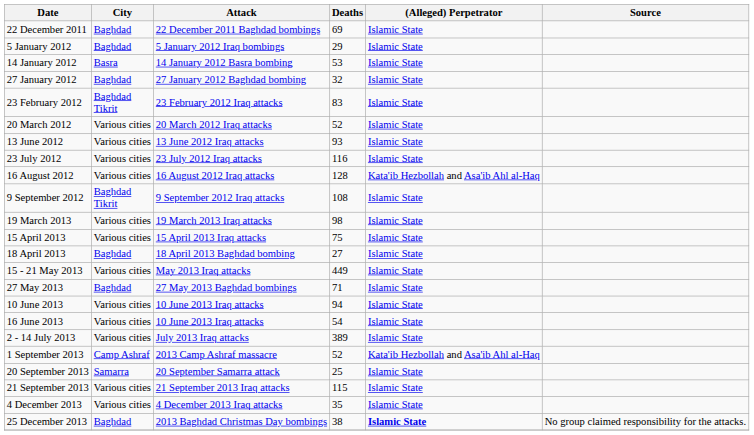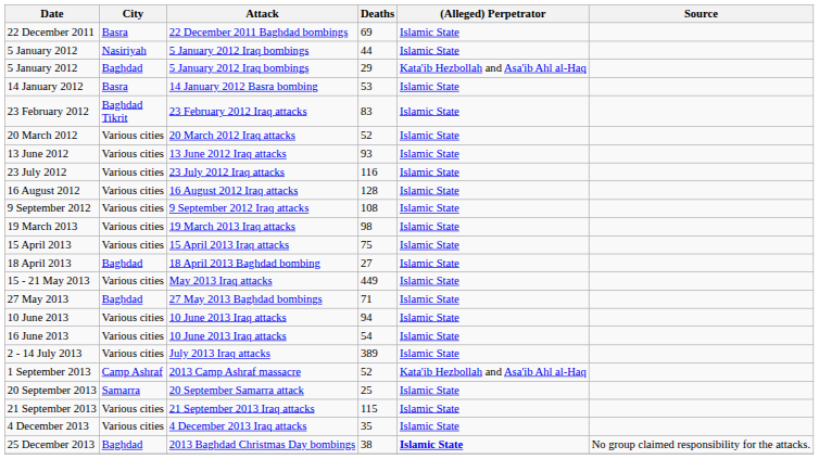 <table class="wikitable sortable">
 <tr>
 <th>Date</th>
 <th>City</th>
 <th>Attack</th>
 <th>Deaths</th>
 <th>(Alleged) Perpetrator</th>
 <th>Source</th>
 </tr>
 <tr>
 <td>22 December 2011</td>
-<td> <a href='#'>Baghdad</a></td>
+<td> <a href='#'>Basra</a></td>
 <td><a href='#'>22 December 2011 Baghdad bombings</a></td>
 <td>69</td>
+<td> <a href='#'>Islamic State</a></td>
+<td></td>
+</tr>
+<tr>
+<td>5 January 2012</td>
+<td> <a href='#'>Nasiriyah</a></td>
+<td><a href='#'>5 January 2012 Iraq bombings</a></td>
+<td>44</td>
 <td> <a href='#'>Islamic State</a></td>
 <td></td>
 </tr>
 <tr>
 <td>5 January 2012</td>
 <td> <a href='#'>Baghdad</a></td>
 <td><a href='#'>5 January 2012 Iraq bombings</a></td>
 <td>29</td>
-<td> <a href='#'>Islamic State</a></td>
+<td><a href='#'>Kata'ib Hezbollah</a> and <a href='#'>Asa'ib Ahl al-Haq</a></td>
 <td></td>
 </tr>
 <tr>
 <td>14 January 2012</td>
 <td> <a href='#'>Basra</a></td>
 <td><a href='#'>14 January 2012 Basra bombing</a></td>
 <td>53</td>
-<td> <a href='#'>Islamic State</a></td>
-<td></td>
-</tr>
-<tr>
-<td>27 January 2012</td>
-<td> <a href='#'>Baghdad</a></td>
-<td><a href='#'>27 January 2012 Baghdad bombing</a></td>
-<td>32</td>
 <td> <a href='#'>Islamic State</a></td>
 <td></td>
 </tr>
 <tr>
 <td>23 February 2012</td>
 <td> <a href='#'>Baghdad</a> <br>  <a href='#'>Tikrit</a></td>
 <td><a href='#'>23 February 2012 Iraq attacks</a></td>
 <td>83</td>
 <td> <a href='#'>Islamic State</a></td>
 <td></td>
 </tr>
 <tr>
 <td>20 March 2012</td>
 <td> Various cities</td>
 <td><a href='#'>20 March 2012 Iraq attacks</a></td>
 <td>52</td>
 <td> <a href='#'>Islamic State</a></td>
 <td></td>
 </tr>
 <tr>
 <td>13 June 2012</td>
 <td> Various cities</td>
 <td><a href='#'>13 June 2012 Iraq attacks</a></td>
 <td>93</td>
 <td> <a href='#'>Islamic State</a></td>
 <td></td>
 </tr>
 <tr>
 <td>23 July 2012</td>
 <td> Various cities</td>
 <td><a href='#'>23 July 2012 Iraq attacks</a></td>
 <td>116</td>
 <td> <a href='#'>Islamic State</a></td>
 <td></td>
 </tr>
 <tr>
 <td>16 August 2012</td>
 <td> Various cities</td>
 <td><a href='#'>16 August 2012 Iraq attacks</a></td>
 <td>128</td>
-<td><a href='#'>Kata'ib Hezbollah</a> and <a href='#'>Asa'ib Ahl al-Haq</a></td>
+<td> <a href='#'>Islamic State</a></td>
 <td></td>
 </tr>
 <tr>
 <td>9 September 2012</td>
-<td> <a href='#'>Baghdad</a> <br>  <a href='#'>Tikrit</a></td>
+<td> Various cities</td>
 <td><a href='#'>9 September 2012 Iraq attacks</a></td>
 <td>108</td>
 <td> <a href='#'>Islamic State</a></td>
 <td></td>
 </tr>
 <tr>
 <td>19 March 2013</td>
 <td> Various cities</td>
 <td><a href='#'>19 March 2013 Iraq attacks</a></td>
 <td>98</td>
 <td> <a href='#'>Islamic State</a></td>
 <td></td>
 </tr>
 <tr>
 <td>15 April 2013</td>
 <td> Various cities</td>
 <td><a href='#'>15 April 2013 Iraq attacks</a></td>
 <td>75</td>
 <td> <a href='#'>Islamic State</a></td>
 <td></td>
 </tr>
 <tr>
 <td>18 April 2013</td>
 <td> <a href='#'>Baghdad</a></td>
 <td><a href='#'>18 April 2013 Baghdad bombing</a></td>
 <td>27</td>
 <td> <a href='#'>Islamic State</a></td>
 <td></td>
 </tr>
 <tr>
 <td>15 - 21 May 2013</td>
 <td> Various cities</td>
 <td><a href='#'>May 2013 Iraq attacks</a></td>
 <td>449</td>
 <td> <a href='#'>Islamic State</a></td>
 <td></td>
 </tr>
 <tr>
 <td>27 May 2013</td>
 <td> <a href='#'>Baghdad</a></td>
 <td><a href='#'>27 May 2013 Baghdad bombings</a></td>
 <td>71</td>
 <td> <a href='#'>Islamic State</a></td>
 <td></td>
 </tr>
 <tr>
 <td>10 June 2013</td>
 <td> Various cities</td>
 <td><a href='#'>10 June 2013 Iraq attacks</a></td>
 <td>94</td>
 <td> <a href='#'>Islamic State</a></td>
 <td></td>
 </tr>
 <tr>
 <td>16 June 2013</td>
 <td> Various cities</td>
 <td><a href='#'>10 June 2013 Iraq attacks</a></td>
 <td>54</td>
 <td> <a href='#'>Islamic State</a></td>
 <td></td>
 </tr>
 <tr>
 <td>2 - 14 July 2013</td>
 <td> Various cities</td>
 <td><a href='#'>July 2013 Iraq attacks</a></td>
 <td>389</td>
 <td> <a href='#'>Islamic State</a></td>
 <td></td>
 </tr>
 <tr>
 <td>1 September 2013</td>
 <td> <a href='#'>Camp Ashraf</a></td>
 <td><a href='#'>2013 Camp Ashraf massacre</a></td>
 <td>52</td>
 <td><a href='#'>Kata'ib Hezbollah</a> and <a href='#'>Asa'ib Ahl al-Haq</a></td>
 <td></td>
 </tr>
 <tr>
 <td>20 September 2013</td>
 <td> <a href='#'>Samarra</a></td>
 <td><a href='#'>20 September Samarra attack</a></td>
 <td>25</td>
 <td> <a href='#'>Islamic State</a></td>
 <td></td>
 </tr>
 <tr>
 <td>21 September 2013</td>
 <td> Various cities</td>
 <td><a href='#'>21 September 2013 Iraq attacks</a></td>
 <td>115</td>
 <td> <a href='#'>Islamic State</a></td>
 <td></td>
 </tr>
 <tr>
 <td>4 December 2013</td>
 <td> Various cities</td>
 <td><a href='#'>4 December 2013 Iraq attacks</a></td>
 <td>35</td>
 <td> <a href='#'>Islamic State</a></td>
 <td></td>
 </tr>
 <tr>
 <td>25 December 2013</td>
 <td> <a href='#'>Baghdad</a></td>
 <td><a href='#'>2013 Baghdad Christmas Day bombings</a></td>
 <td>38</td>
 <td><strong> <a href='#'>Islamic State</a></strong></td>
 <td> No group claimed responsibility for the attacks.</td>
 </tr>
 <tr>
 </tr>
 </table>
